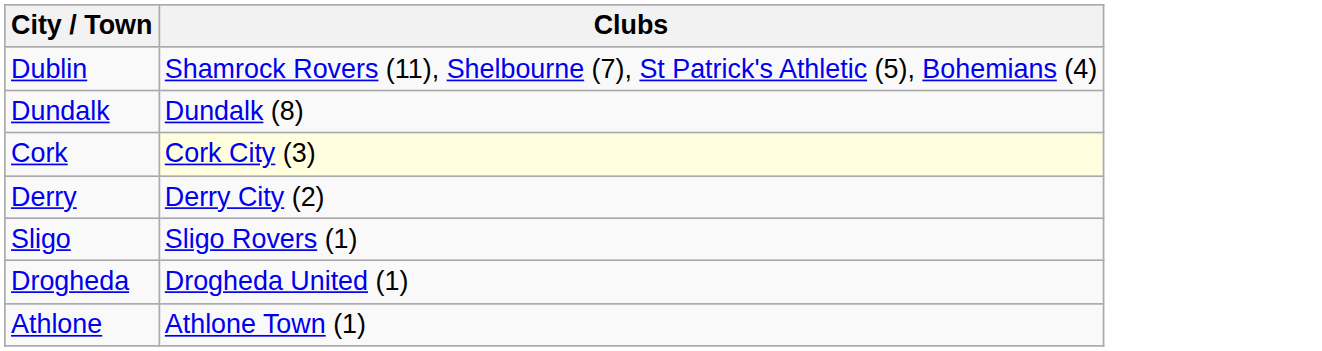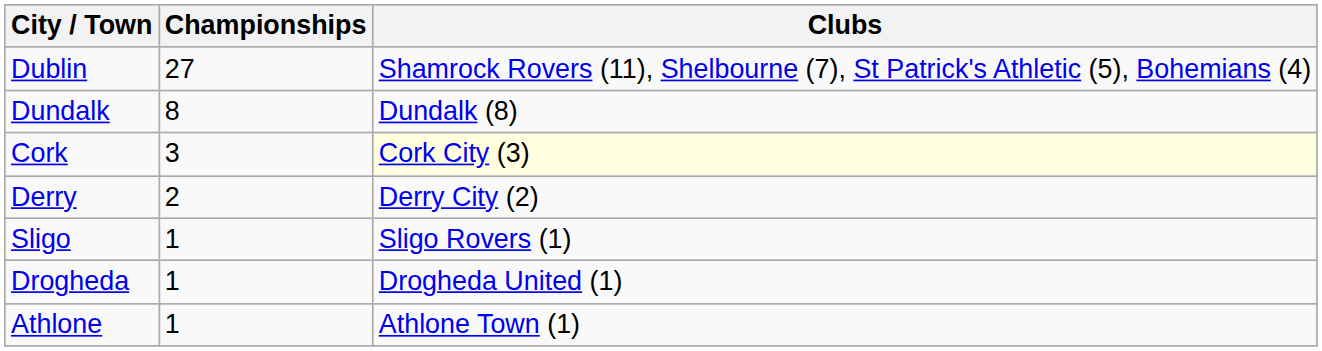 <table class="wikitable collapsible">
 <tr>
 <th>City / Town</th>
+<th>Championships</th>
 <th>Clubs</th>
 </tr>
 <tr>
 <td><a href='#'>Dublin</a></td>
+<td>27</td>
 <td><a href='#'>Shamrock Rovers</a> (11), <a href='#'>Shelbourne</a> (7), <a href='#'>St Patrick's Athletic</a> (5), <a href='#'>Bohemians</a> (4)</td>
 </tr>
 <tr>
 <td><a href='#'>Dundalk</a></td>
+<td>8</td>
 <td><a href='#'>Dundalk</a> (8)</td>
 </tr>
 <tr>
 <td><a href='#'>Cork</a></td>
+<td>3</td>
 <td style="background: lightyellow;"><a href='#'>Cork City</a> (3)</td>
 </tr>
 <tr>
 <td><a href='#'>Derry</a></td>
+<td>2</td>
 <td><a href='#'>Derry City</a> (2)</td>
 </tr>
 <tr>
 <td><a href='#'>Sligo</a></td>
+<td>1</td>
 <td><a href='#'>Sligo Rovers</a> (1)</td>
 </tr>
 <tr>
 <td><a href='#'>Drogheda</a></td>
+<td>1</td>
 <td><a href='#'>Drogheda United</a> (1)</td>
 </tr>
 <tr>
 <td><a href='#'>Athlone</a></td>
+<td>1</td>
 <td><a href='#'>Athlone Town</a> (1)</td>
 </tr>
 </table>
